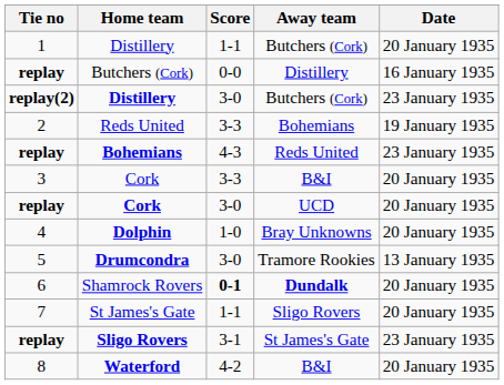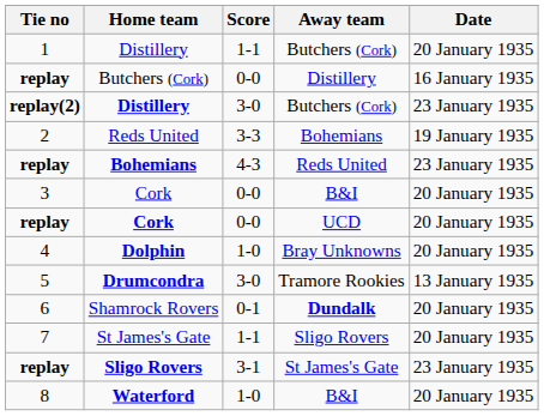 <table class="wikitable" style="text-align: center">
 <tr>
 </tr>
 <tr>
 <th>Tie no</th>
 <th>Home team</th>
 <th>Score</th>
 <th>Away team</th>
 <th>Date</th>
 </tr>
 <tr>
 <td>1</td>
 <td><a href='#'>Distillery</a></td>
 <td>1-1</td>
 <td>Butchers <small>(<a href='#'>Cork</a>)</small></td>
 <td>20 January 1935</td>
 </tr>
 <tr>
 <td><strong>replay</strong></td>
 <td>Butchers <small>(<a href='#'>Cork</a>)</small></td>
 <td>0-0</td>
 <td><a href='#'>Distillery</a></td>
 <td>16 January 1935</td>
 </tr>
 <tr>
 <td><strong>replay(2)</strong></td>
 <td><strong><a href='#'>Distillery</a></strong></td>
 <td>3-0</td>
 <td>Butchers <small>(<a href='#'>Cork</a>)</small></td>
 <td>23 January 1935</td>
 </tr>
 <tr>
 <td>2</td>
 <td><a href='#'>Reds United</a></td>
 <td>3-3</td>
 <td><a href='#'>Bohemians</a></td>
 <td>19 January 1935</td>
 </tr>
 <tr>
 <td><strong>replay</strong></td>
 <td><strong><a href='#'>Bohemians</a></strong></td>
 <td>4-3</td>
 <td><a href='#'>Reds United</a></td>
 <td>23 January 1935</td>
 </tr>
 <tr>
 <td>3</td>
 <td><a href='#'>Cork</a></td>
-<td>3-3</td>
+<td>0-0</td>
 <td><a href='#'>B&I</a></td>
 <td>20 January 1935</td>
 </tr>
 <tr>
 <td><strong>replay</strong></td>
 <td><strong><a href='#'>Cork</a></strong></td>
-<td>3-0</td>
+<td>0-0</td>
 <td><a href='#'>UCD</a></td>
 <td>20 January 1935</td>
 </tr>
 <tr>
 <td>4</td>
 <td><strong><a href='#'>Dolphin</a></strong></td>
 <td>1-0</td>
 <td><a href='#'>Bray Unknowns</a></td>
 <td>20 January 1935</td>
 </tr>
 <tr>
 <td>5</td>
 <td><strong><a href='#'>Drumcondra</a></strong></td>
 <td>3-0</td>
 <td>Tramore Rookies</td>
 <td>13 January 1935</td>
 </tr>
 <tr>
 <td>6</td>
 <td><a href='#'>Shamrock Rovers</a></td>
-<td><strong>0-1</strong></td>
+<td>0-1</td>
 <td><strong><a href='#'>Dundalk</a></strong></td>
 <td>20 January 1935</td>
 </tr>
 <tr>
 <td>7</td>
 <td><a href='#'>St James's Gate</a></td>
 <td>1-1</td>
 <td><a href='#'>Sligo Rovers</a></td>
 <td>20 January 1935</td>
 </tr>
 <tr>
 <td><strong>replay</strong></td>
 <td><strong><a href='#'>Sligo Rovers</a></strong></td>
 <td>3-1</td>
 <td><a href='#'>St James's Gate</a></td>
 <td>23 January 1935</td>
 </tr>
 <tr>
 <td>8</td>
 <td><strong><a href='#'>Waterford</a></strong></td>
-<td>4-2</td>
+<td>1-0</td>
 <td><a href='#'>B&I</a></td>
 <td>20 January 1935</td>
 </tr>
 </table>
